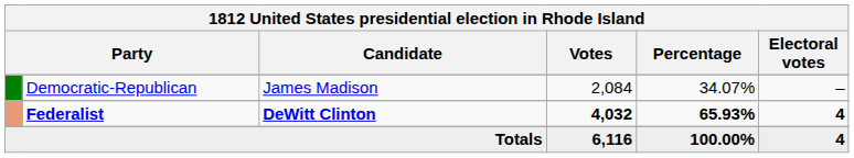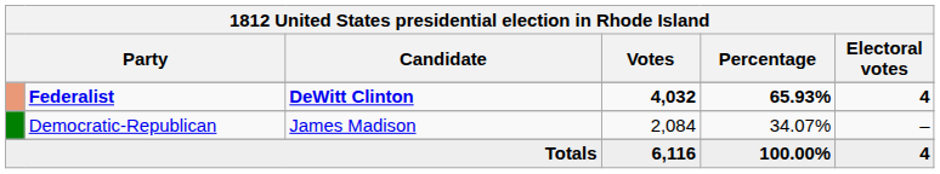 <table class="wikitable" style="font-size: 95%;">
 <tr>
 <th colspan="6">1812 United States presidential election in Rhode Island</th>
 </tr>
 <tr>
 <th colspan="2" style="width: 15em">Party</th>
 <th style="width: 17em">Candidate</th>
 <th style="width: 5em">Votes</th>
 <th style="width: 7em">Percentage</th>
 <th style="width: 5em">Electoral votes</th>
 </tr>
 <tr>
 </tr>
 <tr>
+<th style="background-color:#EA9978; width: 3px"></th>
+<td style="width: 130px"><strong><a href='#'>Federalist</a></strong></td>
+<td><strong><a href='#'>DeWitt Clinton</a></strong></td>
+<td align="right"><strong>4,032</strong></td>
+<td align="right"><strong>65.93%</strong></td>
+<td align="right"><strong>4</strong></td>
+</tr>
+<tr>
+</tr>
+<tr>
 <th style="background-color:#008000; width: 3px"></th>
 <td style="width: 130px"><a href='#'>Democratic-Republican</a></td>
 <td><a href='#'>James Madison</a></td>
 <td align="right">2,084</td>
 <td align="right">34.07%</td>
 <td align="right">–</td>
-</tr>
-<tr>
-</tr>
-<tr>
-<th style="background-color:#EA9978; width: 3px"></th>
-<td style="width: 130px"><strong><a href='#'>Federalist</a></strong></td>
-<td><strong><a href='#'>DeWitt Clinton</a></strong></td>
-<td align="right"><strong>4,032</strong></td>
-<td align="right"><strong>65.93%</strong></td>
-<td align="right"><strong>4</strong></td>
 </tr>
 <tr>
 </tr>
 <tr bgcolor="#EEEEEE">
 <td colspan="3" align="right"><strong>Totals</strong></td>
 <td align="right"><strong>6,116</strong></td>
 <td align="right"><strong>100.00%</strong></td>
 <td align="right"><strong>4</strong></td>
 </tr>
 </table>
